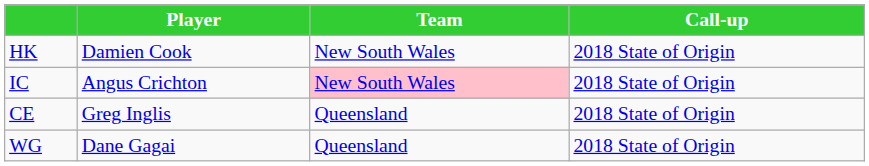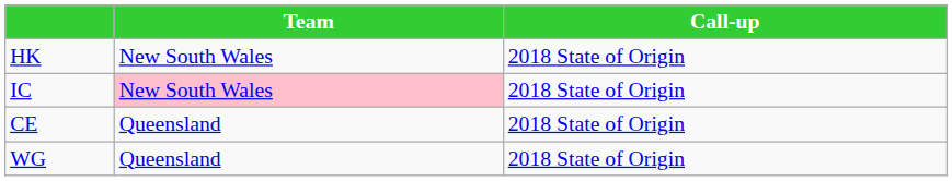 <table class="wikitable" style="width:700px;">
 <tr>
 <th style="background:limegreen; color:white; text-align:center;"></th>
-<th style="background:limegreen; color:white; text-align:center;">Player</th>
 <th style="background:limegreen; color:white; text-align:center;">Team</th>
 <th style="background:limegreen; color:white; text-align:center;">Call-up</th>
 </tr>
 <tr>
 <td><a href='#'>HK</a></td>
-<td><a href='#'>Damien Cook</a></td>
 <td> <a href='#'>New South Wales</a></td>
 <td><a href='#'>2018 State of Origin</a></td>
 </tr>
 <tr>
 <td><a href='#'>IC</a></td>
-<td><a href='#'>Angus Crichton</a></td>
 <td style="background: pink;"> <a href='#'>New South Wales</a></td>
 <td><a href='#'>2018 State of Origin</a></td>
 </tr>
 <tr>
 <td><a href='#'>CE</a></td>
-<td><a href='#'>Greg Inglis</a></td>
 <td> <a href='#'>Queensland</a></td>
 <td><a href='#'>2018 State of Origin</a></td>
 </tr>
 <tr>
 <td><a href='#'>WG</a></td>
-<td><a href='#'>Dane Gagai</a></td>
 <td> <a href='#'>Queensland</a></td>
 <td><a href='#'>2018 State of Origin</a></td>
 </tr>
 </table>
